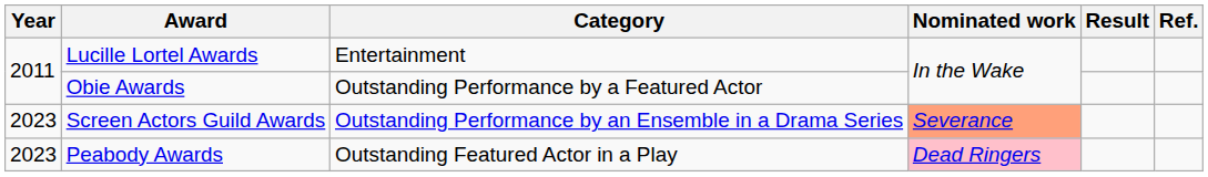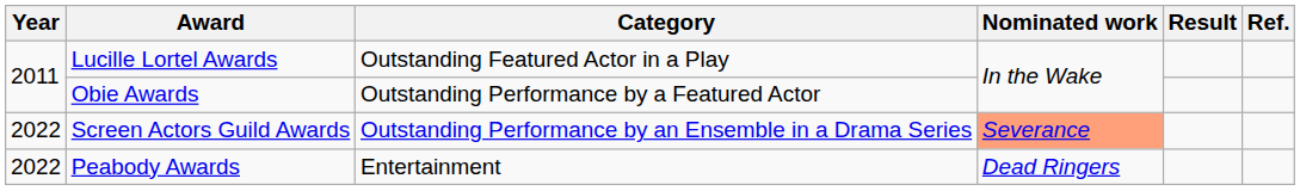 <table class="wikitable sortable">
 <tr>
 <th>Year</th>
 <th>Award</th>
 <th>Category</th>
 <th>Nominated work</th>
 <th>Result</th>
 <th>Ref.</th>
 </tr>
 <tr>
 <td rowspan="2">2011</td>
 <td><a href='#'>Lucille Lortel Awards</a></td>
-<td>Entertainment</td>
+<td>Outstanding Featured Actor in a Play</td>
 <td rowspan="2"><em>In the Wake</em></td>
 <td></td>
 <td></td>
 </tr>
 <tr>
 <td><a href='#'>Obie Awards</a></td>
 <td>Outstanding Performance by a Featured Actor</td>
 <td></td>
 <td></td>
 </tr>
 <tr>
-<td>2023</td>
+<td>2022</td>
 <td><a href='#'>Screen Actors Guild Awards</a></td>
 <td><a href='#'>Outstanding Performance by an Ensemble in a Drama Series</a></td>
 <td style="background: lightsalmon;"><em><a href='#'>Severance</a></em></td>
 <td></td>
 <td></td>
 </tr>
 <tr>
-<td>2023</td>
+<td>2022</td>
 <td><a href='#'>Peabody Awards</a></td>
-<td>Outstanding Featured Actor in a Play</td>
-<td style="background: pink;"><em><a href='#'>Dead Ringers</a></em></td>
+<td>Entertainment</td>
+<td><em><a href='#'>Dead Ringers</a></em></td>
 <td></td>
 <td></td>
 </tr>
 </table>
